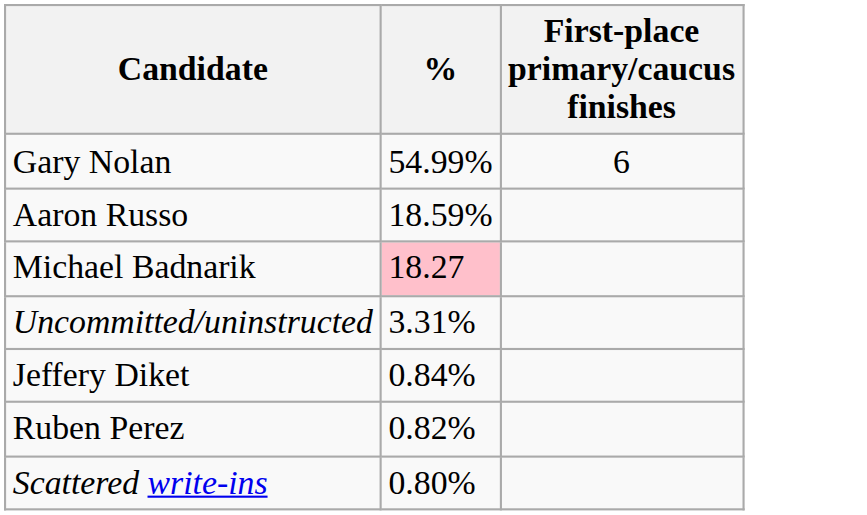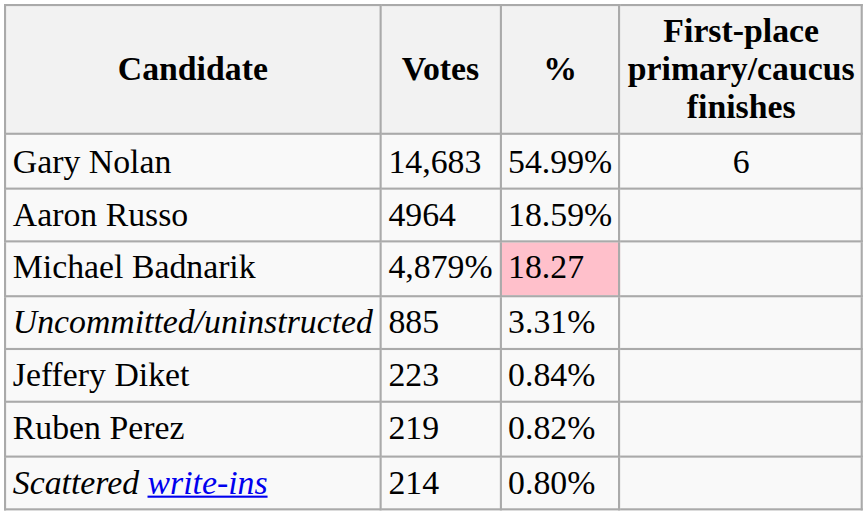 <table class="wikitable">
 <tr>
 <th>Candidate</th>
+<th>Votes</th>
 <th>%</th>
 <th>First-place<br>primary/caucus<br>finishes</th>
 </tr>
 <tr>
 <td>Gary Nolan</td>
+<td>14,683</td>
 <td>54.99%</td>
 <td style=text-align:center>6</td>
 </tr>
 <tr>
 <td>Aaron Russo</td>
+<td>4964</td>
 <td>18.59%</td>
 <td></td>
 </tr>
 <tr>
 <td>Michael Badnarik</td>
+<td>4,879%</td>
 <td style="background: pink;">18.27</td>
 <td></td>
 </tr>
 <tr>
 <td><em>Uncommitted/uninstructed</em></td>
+<td>885</td>
 <td>3.31%</td>
 <td></td>
 </tr>
 <tr>
 <td>Jeffery Diket</td>
+<td>223</td>
 <td>0.84%</td>
 <td></td>
 </tr>
 <tr>
 <td>Ruben Perez</td>
+<td>219</td>
 <td>0.82%</td>
 <td></td>
 </tr>
 <tr>
 <td><em>Scattered <a href='#'>write-ins</a></em></td>
+<td>214</td>
 <td>0.80%</td>
 <td></td>
 </tr>
 </table>
